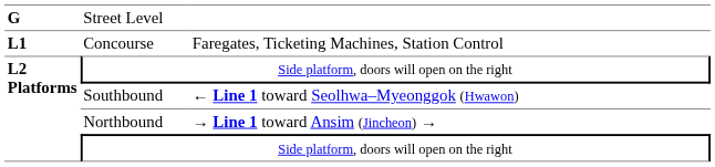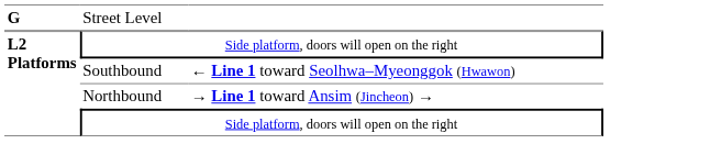 <table table border=0 cellspacing=0 cellpadding=3>
 <tr>
 <td style="border-top:solid 1px gray;border-bottom:solid 1px gray;" width=50 valign=top><strong>G</strong></td>
 <td style="border-top:solid 1px gray;border-bottom:solid 1px gray;" width=100 valign=top>Street Level</td>
 <td style="border-top:solid 1px gray;border-bottom:solid 1px gray;" width=400 valign=top></td>
-</tr>
-<tr>
-<td style="border-bottom:solid 0 gray;" width=50 valign=top><strong>L1</strong></td>
-<td style="border-bottom:solid 0 gray;" width=100 valign=top>Concourse</td>
-<td style="border-bottom:solid 0 gray;" width=500 valign=top>Faregates, Ticketing Machines, Station Control</td>
 </tr>
 <tr>
 <td style="border-top:solid 1px gray;border-bottom:solid 1px gray;" rowspan=4 valign=top><strong>L2<br>Platforms</strong></td>
 <td style="border-top:solid 1px gray;border-right:solid 2px black;border-left:solid 2px black;border-bottom:solid 2px black;text-align:center;" colspan=2><small><a href='#'>Side platform</a>, doors will open on the right</small></td>
 </tr>
 <tr>
 <td style="border-bottom:solid 1px gray;">Southbound</td>
 <td style="border-bottom:solid 1px gray;">← <a href='#'><span><span><strong>Line 1</strong></span></span></a> toward <a href='#'>Seolhwa–Myeonggok</a> <small>(<a href='#'>Hwawon</a>)</small></td>
 </tr>
 <tr>
 <td>Northbound</td>
 <td><span>→</span> <a href='#'><span><span><strong>Line 1</strong></span></span></a> toward <a href='#'>Ansim</a> <small>(<a href='#'>Jincheon</a>)</small> →</td>
 </tr>
 <tr>
 <td style="border-top:solid 2px black;border-right:solid 2px black;border-left:solid 2px black;border-bottom:solid 1px gray;text-align:center;" colspan=2><small><a href='#'>Side platform</a>, doors will open on the right</small></td>
 </tr>
 </table>
